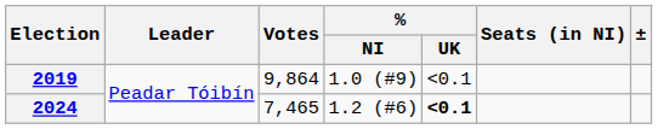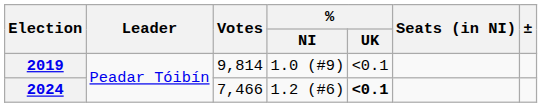 <table class="wikitable" style="font-size:97%; text-align:right;">
 <tr>
 <th rowspan=2>Election</th>
 <th rowspan=2>Leader</th>
 <th rowspan=2>Votes</th>
 <th colspan=2>%</th>
 <th rowspan=2>Seats (in NI)</th>
 <th rowspan=2>±</th>
 </tr>
 <tr>
 <th>NI</th>
 <th>UK</th>
 </tr>
 <tr>
 <th><a href='#'>2019</a></th>
 <td align=left rowspan=2><a href='#'>Peadar Tóibín</a></td>
-<td>9,864</td>
+<td>9,814</td>
 <td>1.0 (#9)</td>
 <td><0.1</td>
 <td></td>
 <td></td>
 </tr>
 <tr>
 <th><a href='#'>2024</a></th>
-<td>7,465</td>
+<td>7,466</td>
 <td>1.2 (#6)</td>
 <td><strong><0.1</strong></td>
 <td></td>
 <td></td>
 </tr>
 </table>
